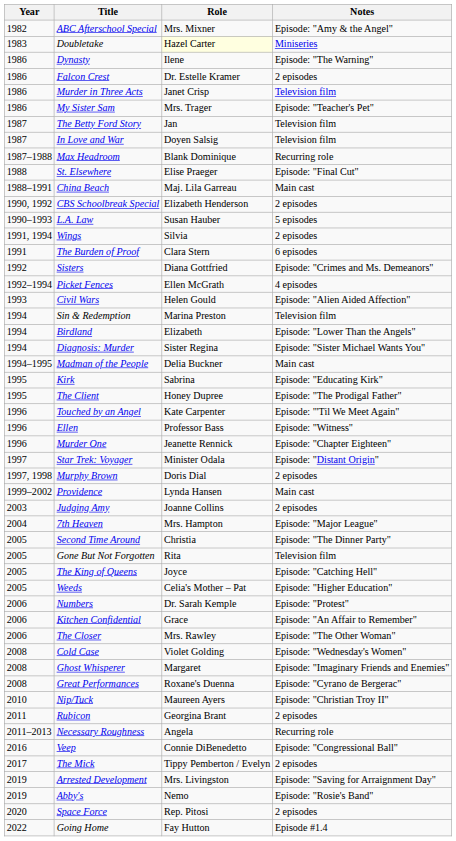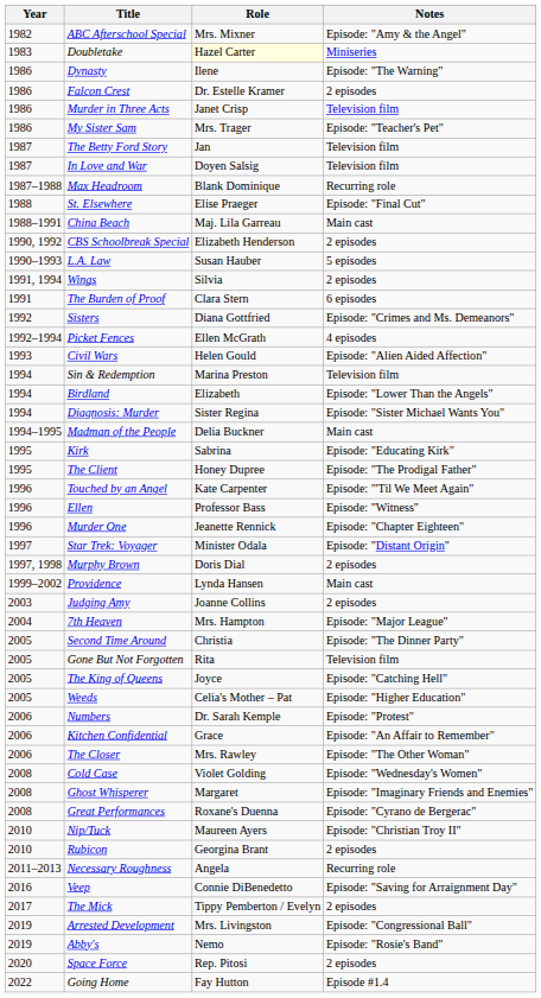 <table class="wikitable sortable">
 <tr>
 <th>Year</th>
 <th>Title</th>
 <th>Role</th>
 <th>Notes</th>
 </tr>
 <tr>
 <td>1982</td>
 <td><em><a href='#'>ABC Afterschool Special</a></em></td>
 <td>Mrs. Mixner</td>
 <td>Episode: "Amy & the Angel"</td>
 </tr>
 <tr>
 <td>1983</td>
 <td><em>Doubletake</em></td>
 <td style="background: lightyellow;">Hazel Carter</td>
 <td><a href='#'>Miniseries</a></td>
 </tr>
 <tr>
 <td>1986</td>
 <td><a href='#'><em>Dynasty</em></a></td>
 <td>Ilene</td>
 <td>Episode: "The Warning"</td>
 </tr>
 <tr>
 <td>1986</td>
 <td><em><a href='#'>Falcon Crest</a></em></td>
 <td>Dr. Estelle Kramer</td>
 <td>2 episodes</td>
 </tr>
 <tr>
 <td>1986</td>
 <td><em><a href='#'>Murder in Three Acts</a></em></td>
 <td>Janet Crisp</td>
 <td><a href='#'>Television film</a></td>
 </tr>
 <tr>
 <td>1986</td>
 <td><em><a href='#'>My Sister Sam</a></em></td>
 <td>Mrs. Trager</td>
 <td>Episode: "Teacher's Pet"</td>
 </tr>
 <tr>
 <td>1987</td>
 <td><em><a href='#'>The Betty Ford Story</a></em></td>
 <td>Jan</td>
 <td>Television film</td>
 </tr>
 <tr>
 <td>1987</td>
 <td><a href='#'><em>In Love and War</em></a></td>
 <td>Doyen Salsig</td>
 <td>Television film</td>
 </tr>
 <tr>
 <td>1987–1988</td>
 <td><a href='#'><em>Max Headroom</em></a></td>
 <td>Blank Dominique</td>
 <td>Recurring role</td>
 </tr>
 <tr>
 <td>1988</td>
 <td><em><a href='#'>St. Elsewhere</a></em></td>
 <td>Elise Praeger</td>
 <td>Episode: "Final Cut"</td>
 </tr>
 <tr>
 <td>1988–1991</td>
 <td><em><a href='#'>China Beach</a></em></td>
 <td>Maj. Lila Garreau</td>
 <td>Main cast</td>
 </tr>
 <tr>
 <td>1990, 1992</td>
 <td><em><a href='#'>CBS Schoolbreak Special</a></em></td>
 <td>Elizabeth Henderson</td>
 <td>2 episodes</td>
 </tr>
 <tr>
 <td>1990–1993</td>
 <td><em><a href='#'>L.A. Law</a></em></td>
 <td>Susan Hauber</td>
 <td>5 episodes</td>
 </tr>
 <tr>
 <td>1991, 1994</td>
 <td><a href='#'><em>Wings</em></a></td>
 <td>Silvia</td>
 <td>2 episodes</td>
 </tr>
 <tr>
 <td>1991</td>
 <td><a href='#'><em>The Burden of Proof</em></a></td>
 <td>Clara Stern</td>
 <td>6 episodes</td>
 </tr>
 <tr>
 <td>1992</td>
 <td><a href='#'><em>Sisters</em></a></td>
 <td>Diana Gottfried</td>
 <td>Episode: "Crimes and Ms. Demeanors"</td>
 </tr>
 <tr>
 <td>1992–1994</td>
 <td><em><a href='#'>Picket Fences</a></em></td>
 <td>Ellen McGrath</td>
 <td>4 episodes</td>
 </tr>
 <tr>
 <td>1993</td>
 <td><a href='#'><em>Civil Wars</em></a></td>
 <td>Helen Gould</td>
 <td>Episode: "Alien Aided Affection"</td>
 </tr>
 <tr>
 <td>1994</td>
 <td><em>Sin & Redemption</em></td>
 <td>Marina Preston</td>
 <td>Television film</td>
 </tr>
 <tr>
 <td>1994</td>
 <td><a href='#'><em>Birdland</em></a></td>
 <td>Elizabeth</td>
 <td>Episode: "Lower Than the Angels"</td>
 </tr>
 <tr>
 <td>1994</td>
 <td><em><a href='#'>Diagnosis: Murder</a></em></td>
 <td>Sister Regina</td>
 <td>Episode: "Sister Michael Wants You"</td>
 </tr>
 <tr>
 <td>1994–1995</td>
 <td><em><a href='#'>Madman of the People</a></em></td>
 <td>Delia Buckner</td>
 <td>Main cast</td>
 </tr>
 <tr>
 <td>1995</td>
 <td><a href='#'><em>Kirk</em></a></td>
 <td>Sabrina</td>
 <td>Episode: "Educating Kirk"</td>
 </tr>
 <tr>
 <td>1995</td>
 <td><a href='#'><em>The Client</em></a></td>
 <td>Honey Dupree</td>
 <td>Episode: "The Prodigal Father"</td>
 </tr>
 <tr>
 <td>1996</td>
 <td><em><a href='#'>Touched by an Angel</a></em></td>
 <td>Kate Carpenter</td>
 <td>Episode: "'Til We Meet Again"</td>
 </tr>
 <tr>
 <td>1996</td>
 <td><a href='#'><em>Ellen</em></a></td>
 <td>Professor Bass</td>
 <td>Episode: "Witness"</td>
 </tr>
 <tr>
 <td>1996</td>
 <td><a href='#'><em>Murder One</em></a></td>
 <td>Jeanette Rennick</td>
 <td>Episode: "Chapter Eighteen"</td>
 </tr>
 <tr>
 <td>1997</td>
 <td><em><a href='#'>Star Trek: Voyager</a></em></td>
 <td>Minister Odala</td>
 <td>Episode: "<a href='#'>Distant Origin</a>"</td>
 </tr>
 <tr>
 <td>1997, 1998</td>
 <td><em><a href='#'>Murphy Brown</a></em></td>
 <td>Doris Dial</td>
 <td>2 episodes</td>
 </tr>
 <tr>
 <td>1999–2002</td>
 <td><a href='#'><em>Providence</em></a></td>
 <td>Lynda Hansen</td>
 <td>Main cast</td>
 </tr>
 <tr>
 <td>2003</td>
 <td><em><a href='#'>Judging Amy</a></em></td>
 <td>Joanne Collins</td>
 <td>2 episodes</td>
 </tr>
 <tr>
 <td>2004</td>
 <td><a href='#'><em>7th Heaven</em></a></td>
 <td>Mrs. Hampton</td>
 <td>Episode: "Major League"</td>
 </tr>
 <tr>
 <td>2005</td>
 <td><a href='#'><em>Second Time Around</em></a></td>
 <td>Christia</td>
 <td>Episode: "The Dinner Party"</td>
 </tr>
 <tr>
 <td>2005</td>
 <td><em>Gone But Not Forgotten</em></td>
 <td>Rita</td>
 <td>Television film</td>
 </tr>
 <tr>
 <td>2005</td>
 <td><em><a href='#'>The King of Queens</a></em></td>
 <td>Joyce</td>
 <td>Episode: "Catching Hell"</td>
 </tr>
 <tr>
 <td>2005</td>
 <td><a href='#'><em>Weeds</em></a></td>
 <td>Celia's Mother – Pat</td>
 <td>Episode: "Higher Education"</td>
 </tr>
 <tr>
 <td>2006</td>
 <td><a href='#'><em>Numbers</em></a></td>
 <td>Dr. Sarah Kemple</td>
 <td>Episode: "Protest"</td>
 </tr>
 <tr>
 <td>2006</td>
 <td><a href='#'><em>Kitchen Confidential</em></a></td>
 <td>Grace</td>
 <td>Episode: "An Affair to Remember"</td>
 </tr>
 <tr>
 <td>2006</td>
 <td><em><a href='#'>The Closer</a></em></td>
 <td>Mrs. Rawley</td>
 <td>Episode: "The Other Woman"</td>
 </tr>
 <tr>
 <td>2008</td>
 <td><em><a href='#'>Cold Case</a></em></td>
 <td>Violet Golding</td>
 <td>Episode: "Wednesday's Women"</td>
 </tr>
 <tr>
 <td>2008</td>
 <td><em><a href='#'>Ghost Whisperer</a></em></td>
 <td>Margaret</td>
 <td>Episode: "Imaginary Friends and Enemies"</td>
 </tr>
 <tr>
 <td>2008</td>
 <td><em><a href='#'>Great Performances</a></em></td>
 <td>Roxane's Duenna</td>
 <td>Episode: "Cyrano de Bergerac"</td>
 </tr>
 <tr>
 <td>2010</td>
 <td><em><a href='#'>Nip/Tuck</a></em></td>
 <td>Maureen Ayers</td>
 <td>Episode: "Christian Troy II"</td>
 </tr>
 <tr>
-<td>2011</td>
+<td>2010</td>
 <td><a href='#'><em>Rubicon</em></a></td>
 <td>Georgina Brant</td>
 <td>2 episodes</td>
 </tr>
 <tr>
 <td>2011–2013</td>
 <td><a href='#'><em>Necessary Roughness</em></a></td>
 <td>Angela</td>
 <td>Recurring role</td>
 </tr>
 <tr>
 <td>2016</td>
 <td><em><a href='#'>Veep</a></em></td>
 <td>Connie DiBenedetto</td>
-<td>Episode: "Congressional Ball"</td>
+<td>Episode: "Saving for Arraignment Day"</td>
 </tr>
 <tr>
 <td>2017</td>
 <td><a href='#'><em>The Mick</em></a></td>
 <td>Tippy Pemberton / Evelyn</td>
 <td>2 episodes</td>
 </tr>
 <tr>
 <td>2019</td>
 <td><em><a href='#'>Arrested Development</a></em></td>
 <td>Mrs. Livingston</td>
-<td>Episode: "Saving for Arraignment Day"</td>
+<td>Episode: "Congressional Ball"</td>
 </tr>
 <tr>
 <td>2019</td>
 <td><em><a href='#'>Abby's</a></em></td>
 <td>Nemo</td>
 <td>Episode: "Rosie's Band"</td>
 </tr>
 <tr>
 <td>2020</td>
 <td><a href='#'><em>Space Force</em></a></td>
 <td>Rep. Pitosi</td>
 <td>2 episodes</td>
 </tr>
 <tr>
 <td>2022</td>
 <td><em>Going Home</em></td>
 <td>Fay Hutton</td>
 <td>Episode #1.4</td>
 </tr>
 </table>
